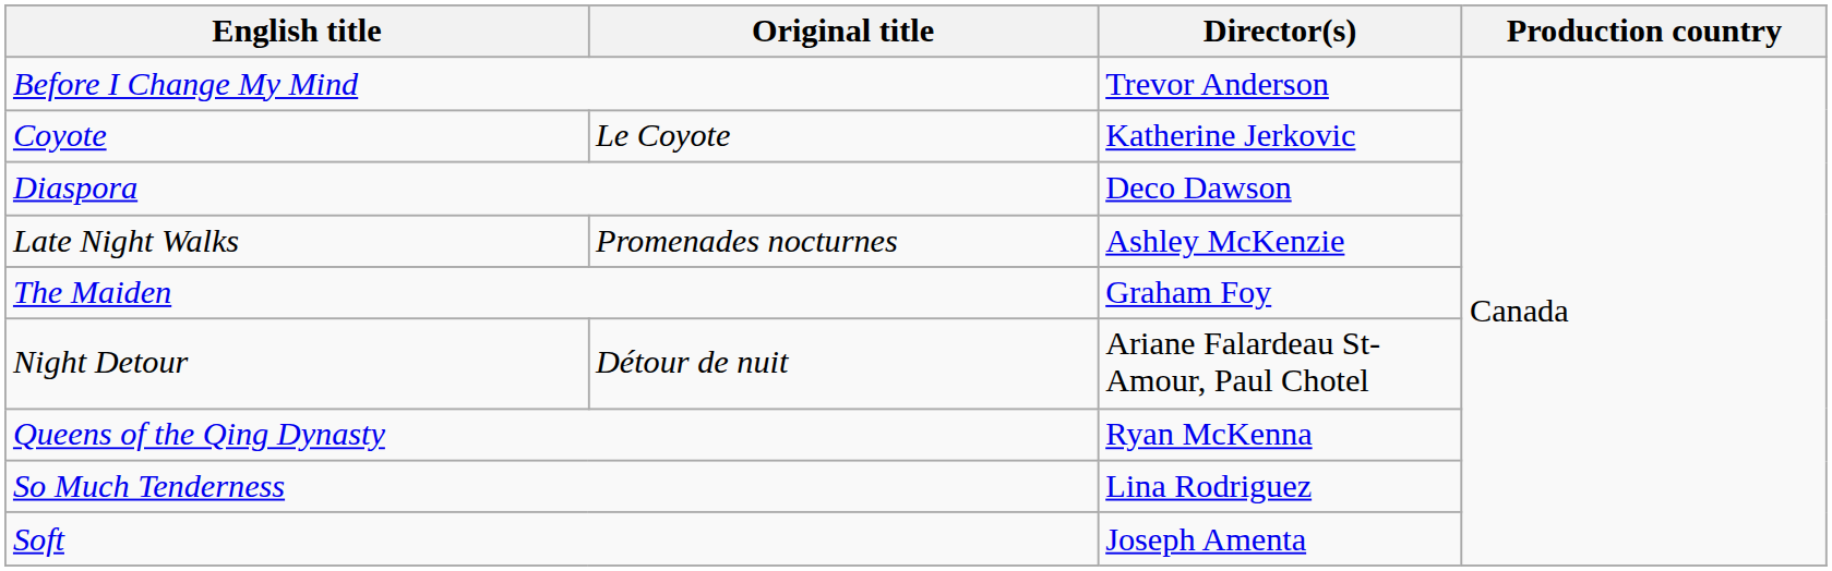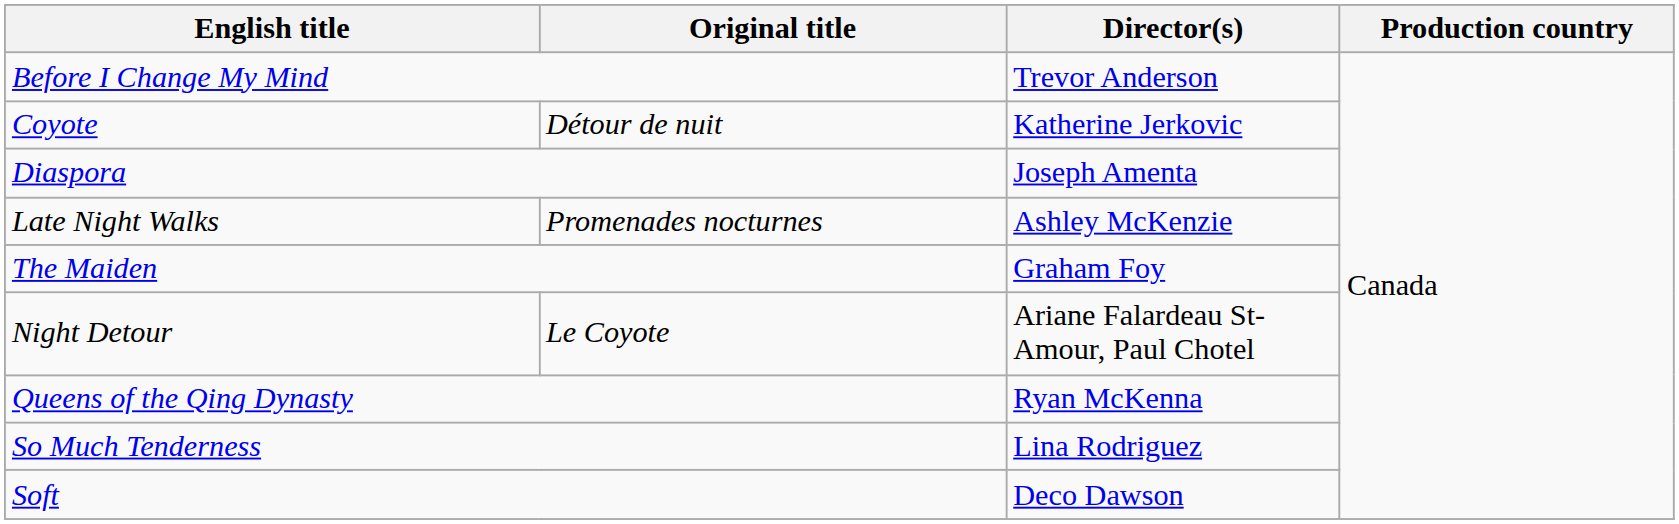 <table class="wikitable" width=100%>
 <tr>
 <th scope="col" width="32%">English title</th>
 <th scope="col" width="28%">Original title</th>
 <th scope="col" width="20%">Director(s)</th>
 <th scope="col" width="20%">Production country</th>
 </tr>
 <tr>
 <td colspan=2><em><a href='#'>Before I Change My Mind</a></em></td>
 <td><a href='#'>Trevor Anderson</a></td>
 <td rowspan=9>Canada</td>
 </tr>
 <tr>
 <td><em><a href='#'>Coyote</a></em></td>
-<td><em>Le Coyote</em></td>
+<td><em>Détour de nuit</em></td>
 <td><a href='#'>Katherine Jerkovic</a></td>
 </tr>
 <tr>
 <td colspan=2><em><a href='#'>Diaspora</a></em></td>
-<td><a href='#'>Deco Dawson</a></td>
+<td><a href='#'>Joseph Amenta</a></td>
 </tr>
 <tr>
 <td><em>Late Night Walks</em></td>
 <td><em>Promenades nocturnes</em></td>
 <td><a href='#'>Ashley McKenzie</a></td>
 </tr>
 <tr>
 <td colspan=2><em><a href='#'>The Maiden</a></em></td>
 <td><a href='#'>Graham Foy</a></td>
 </tr>
 <tr>
 <td><em>Night Detour</em></td>
-<td><em>Détour de nuit</em></td>
+<td><em>Le Coyote</em></td>
 <td>Ariane Falardeau St-Amour, Paul Chotel</td>
 </tr>
 <tr>
 <td colspan=2><em><a href='#'>Queens of the Qing Dynasty</a></em></td>
 <td><a href='#'>Ryan McKenna</a></td>
 </tr>
 <tr>
 <td colspan=2><em><a href='#'>So Much Tenderness</a></em></td>
 <td><a href='#'>Lina Rodriguez</a></td>
 </tr>
 <tr>
 <td colspan=2><em><a href='#'>Soft</a></em></td>
-<td><a href='#'>Joseph Amenta</a></td>
+<td><a href='#'>Deco Dawson</a></td>
 </tr>
 </table>
